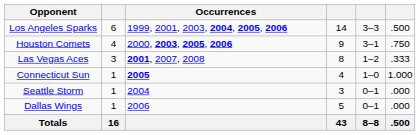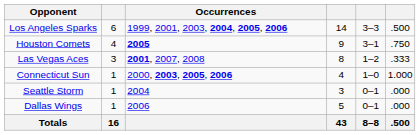 <table class="wikitable sortable" style="text-align: center; width: 75%;">
 <tr>
 <th width="150">Opponent</th>
 <th width="30"></th>
 <th>Occurrences</th>
 <th width="40"></th>
 <th width="40"></th>
 <th width="40"></th>
 </tr>
 <tr>
 <td><a href='#'>Los Angeles Sparks</a></td>
 <td>6</td>
 <td align=left><a href='#'>1999</a>, <a href='#'>2001</a>, <a href='#'>2003</a>, <strong><a href='#'>2004</a></strong>, <strong><a href='#'>2005</a></strong>, <strong><a href='#'>2006</a></strong></td>
 <td>14</td>
 <td>3–3</td>
 <td>.500</td>
 </tr>
 <tr>
 <td><a href='#'>Houston Comets</a></td>
 <td>4</td>
-<td align=left><a href='#'>2000</a>, <strong><a href='#'>2003</a></strong>, <strong><a href='#'>2005</a></strong>, <strong><a href='#'>2006</a></strong></td>
+<td align=left><strong><a href='#'>2005</a></strong></td>
 <td>9</td>
 <td>3–1</td>
 <td>.750</td>
 </tr>
 <tr>
 <td><a href='#'>Las Vegas Aces</a></td>
 <td>3</td>
 <td align=left><strong><a href='#'>2001</a></strong>, <a href='#'>2007</a>, <a href='#'>2008</a></td>
 <td>8</td>
 <td>1–2</td>
 <td>.333</td>
 </tr>
 <tr>
 <td><a href='#'>Connecticut Sun</a></td>
 <td>1</td>
-<td align=left><strong><a href='#'>2005</a></strong></td>
+<td align=left><a href='#'>2000</a>, <strong><a href='#'>2003</a></strong>, <strong><a href='#'>2005</a></strong>, <strong><a href='#'>2006</a></strong></td>
 <td>4</td>
 <td>1–0</td>
 <td>1.000</td>
 </tr>
 <tr>
 <td><a href='#'>Seattle Storm</a></td>
 <td>1</td>
 <td align="left"><a href='#'>2004</a></td>
 <td>3</td>
 <td>0–1</td>
 <td>.000</td>
 </tr>
 <tr>
 <td><a href='#'>Dallas Wings</a></td>
 <td>1</td>
 <td align=left><a href='#'>2006</a></td>
 <td>5</td>
 <td>0–1</td>
 <td>.000</td>
 </tr>
 <tr>
 <th width="150">Totals</th>
 <th width="30">16</th>
 <th></th>
 <th width="40">43</th>
 <th width="40">8–8</th>
 <th width="40">.500</th>
 </tr>
 </table>
